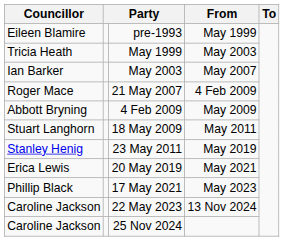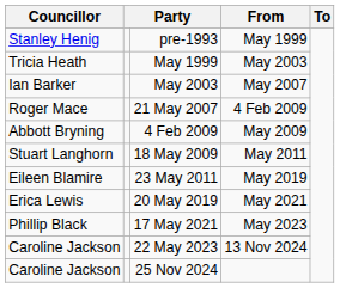 <table class=wikitable>
 <tr>
 <th>Councillor</th>
 <th colspan=2>Party</th>
 <th>From</th>
 <th>To</th>
 </tr>
 <tr>
-<td>Eileen Blamire</td>
+<td><a href='#'>Stanley Henig</a></td>
 <td></td>
 <td align=right>pre-1993</td>
 <td align=right>May 1999</td>
 </tr>
 <tr>
 <td>Tricia Heath</td>
 <td></td>
 <td align=right>May 1999</td>
 <td align=right>May 2003</td>
 </tr>
 <tr>
 <td>Ian Barker</td>
 <td></td>
 <td align=right>May 2003</td>
 <td align=right>May 2007</td>
 </tr>
 <tr>
 <td>Roger Mace</td>
 <td></td>
 <td align=right>21 May 2007</td>
 <td align=right>4 Feb 2009</td>
 </tr>
 <tr>
 <td>Abbott Bryning</td>
 <td></td>
 <td align=right>4 Feb 2009</td>
 <td align=right>May 2009</td>
 </tr>
 <tr>
 <td>Stuart Langhorn</td>
 <td></td>
 <td align=right>18 May 2009</td>
 <td align=right>May 2011</td>
 </tr>
 <tr>
-<td><a href='#'>Stanley Henig</a></td>
+<td>Eileen Blamire</td>
 <td></td>
 <td align=right>23 May 2011</td>
 <td align=right>May 2019</td>
 </tr>
 <tr>
 <td>Erica Lewis</td>
 <td></td>
 <td align=right>20 May 2019</td>
 <td align=right>May 2021</td>
 </tr>
 <tr>
 <td>Phillip Black</td>
 <td></td>
 <td align=right>17 May 2021</td>
 <td align=right>May 2023</td>
 </tr>
 <tr>
 <td>Caroline Jackson</td>
 <td></td>
 <td align=right>22 May 2023</td>
 <td align=right>13 Nov 2024</td>
 </tr>
 <tr>
 <td>Caroline Jackson</td>
 <td></td>
 <td align=right>25 Nov 2024</td>
 <td align=right></td>
 </tr>
 </table>
